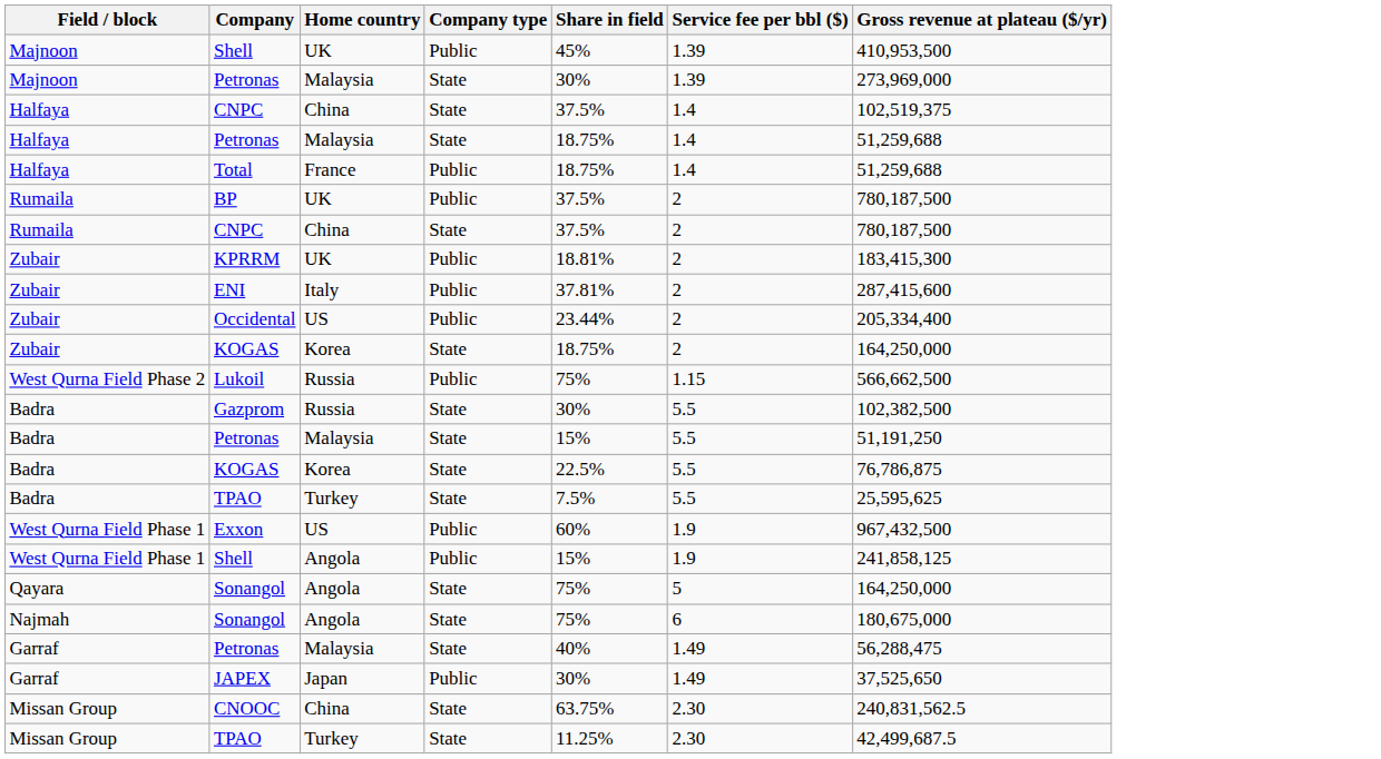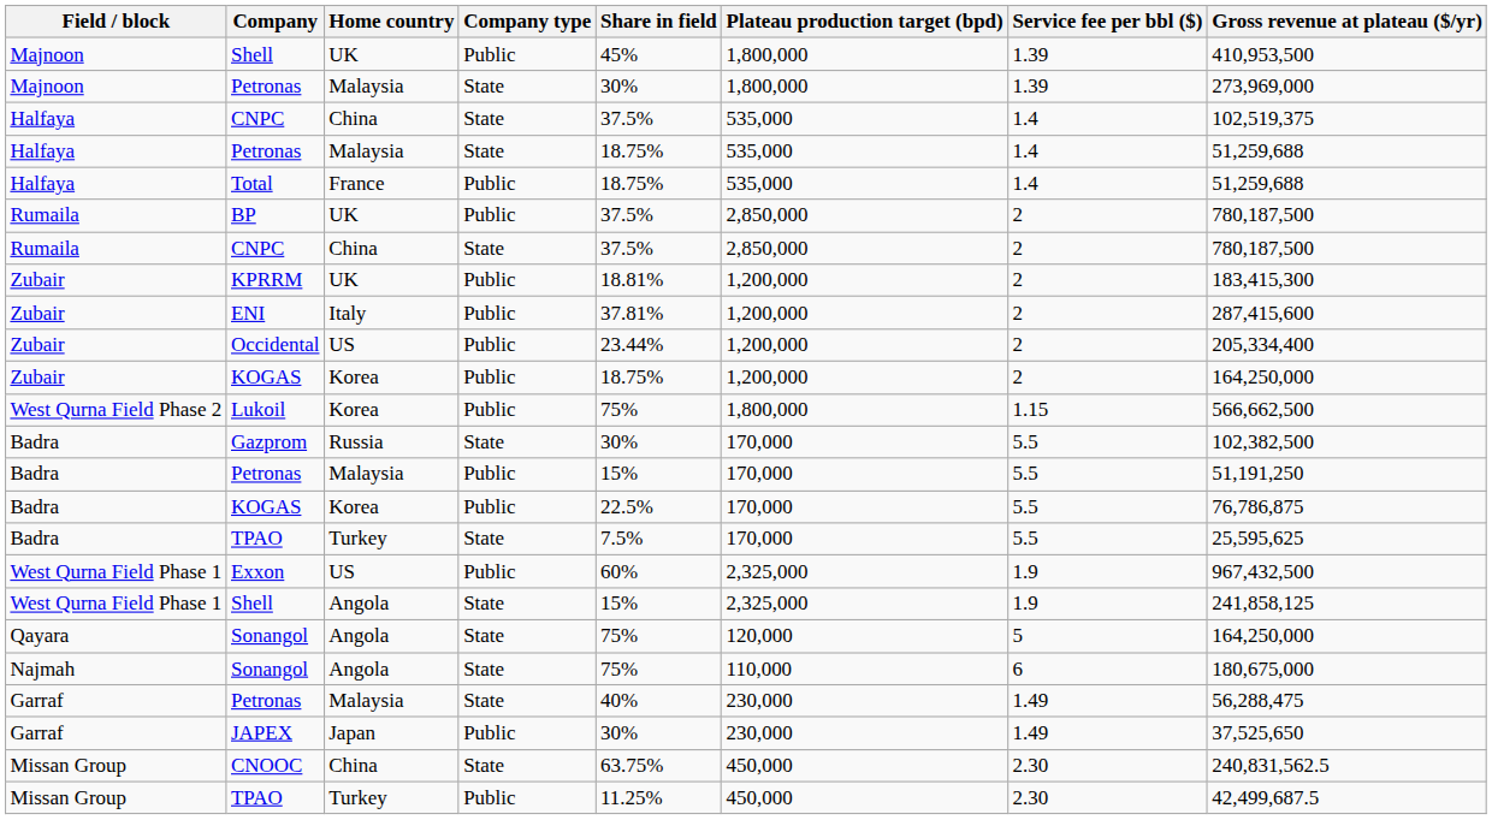 <table class="wikitable sortable">
 <tr>
 <th>Field / block</th>
 <th>Company</th>
 <th>Home country</th>
 <th>Company type</th>
 <th>Share in field</th>
+<th>Plateau production target (bpd)</th>
 <th>Service fee per bbl ($)</th>
 <th>Gross revenue at plateau ($/yr)</th>
 </tr>
 <tr>
 <td><a href='#'>Majnoon</a></td>
 <td><a href='#'>Shell</a></td>
 <td>UK</td>
 <td>Public</td>
 <td>45%</td>
+<td>1,800,000</td>
 <td>1.39</td>
 <td>410,953,500</td>
 </tr>
 <tr>
 <td><a href='#'>Majnoon</a></td>
 <td><a href='#'>Petronas</a></td>
 <td>Malaysia</td>
 <td>State</td>
 <td>30%</td>
+<td>1,800,000</td>
 <td>1.39</td>
 <td>273,969,000</td>
 </tr>
 <tr>
 <td><a href='#'>Halfaya</a></td>
 <td><a href='#'>CNPC</a></td>
 <td>China</td>
 <td>State</td>
 <td>37.5%</td>
+<td>535,000</td>
 <td>1.4</td>
 <td>102,519,375</td>
 </tr>
 <tr>
 <td><a href='#'>Halfaya</a></td>
 <td><a href='#'>Petronas</a></td>
 <td>Malaysia</td>
 <td>State</td>
 <td>18.75%</td>
+<td>535,000</td>
 <td>1.4</td>
 <td>51,259,688</td>
 </tr>
 <tr>
 <td><a href='#'>Halfaya</a></td>
 <td><a href='#'>Total</a></td>
 <td>France</td>
 <td>Public</td>
 <td>18.75%</td>
+<td>535,000</td>
 <td>1.4</td>
 <td>51,259,688</td>
 </tr>
 <tr>
 <td><a href='#'>Rumaila</a></td>
 <td><a href='#'>BP</a></td>
 <td>UK</td>
 <td>Public</td>
 <td>37.5%</td>
+<td>2,850,000</td>
 <td>2</td>
 <td>780,187,500</td>
 </tr>
 <tr>
 <td><a href='#'>Rumaila</a></td>
 <td><a href='#'>CNPC</a></td>
 <td>China</td>
 <td>State</td>
 <td>37.5%</td>
+<td>2,850,000</td>
 <td>2</td>
 <td>780,187,500</td>
 </tr>
 <tr>
 <td><a href='#'>Zubair</a></td>
 <td><a href='#'>KPRRM</a></td>
 <td>UK</td>
 <td>Public</td>
 <td>18.81%</td>
+<td>1,200,000</td>
 <td>2</td>
 <td>183,415,300</td>
 </tr>
 <tr>
 <td><a href='#'>Zubair</a></td>
 <td><a href='#'>ENI</a></td>
 <td>Italy</td>
 <td>Public</td>
 <td>37.81%</td>
+<td>1,200,000</td>
 <td>2</td>
 <td>287,415,600</td>
 </tr>
 <tr>
 <td><a href='#'>Zubair</a></td>
 <td><a href='#'>Occidental</a></td>
 <td>US</td>
 <td>Public</td>
 <td>23.44%</td>
+<td>1,200,000</td>
 <td>2</td>
 <td>205,334,400</td>
 </tr>
 <tr>
 <td><a href='#'>Zubair</a></td>
 <td><a href='#'>KOGAS</a></td>
 <td>Korea</td>
-<td>State</td>
+<td>Public</td>
 <td>18.75%</td>
+<td>1,200,000</td>
 <td>2</td>
 <td>164,250,000</td>
 </tr>
 <tr>
 <td><a href='#'>West Qurna Field</a> Phase 2</td>
 <td><a href='#'>Lukoil</a></td>
-<td>Russia</td>
+<td>Korea</td>
 <td>Public</td>
 <td>75%</td>
+<td>1,800,000</td>
 <td>1.15</td>
 <td>566,662,500</td>
 </tr>
 <tr>
 <td>Badra</td>
 <td><a href='#'>Gazprom</a></td>
 <td>Russia</td>
 <td>State</td>
 <td>30%</td>
+<td>170,000</td>
 <td>5.5</td>
 <td>102,382,500</td>
 </tr>
 <tr>
 <td>Badra</td>
 <td><a href='#'>Petronas</a></td>
 <td>Malaysia</td>
-<td>State</td>
+<td>Public</td>
 <td>15%</td>
+<td>170,000</td>
 <td>5.5</td>
 <td>51,191,250</td>
 </tr>
 <tr>
 <td>Badra</td>
 <td><a href='#'>KOGAS</a></td>
 <td>Korea</td>
-<td>State</td>
+<td>Public</td>
 <td>22.5%</td>
+<td>170,000</td>
 <td>5.5</td>
 <td>76,786,875</td>
 </tr>
 <tr>
 <td>Badra</td>
 <td><a href='#'>TPAO</a></td>
 <td>Turkey</td>
 <td>State</td>
 <td>7.5%</td>
+<td>170,000</td>
 <td>5.5</td>
 <td>25,595,625</td>
 </tr>
 <tr>
 <td><a href='#'>West Qurna Field</a> Phase 1</td>
 <td><a href='#'>Exxon</a></td>
 <td>US</td>
 <td>Public</td>
 <td>60%</td>
+<td>2,325,000</td>
 <td>1.9</td>
 <td>967,432,500</td>
 </tr>
 <tr>
 <td><a href='#'>West Qurna Field</a> Phase 1</td>
 <td><a href='#'>Shell</a></td>
 <td>Angola</td>
-<td>Public</td>
+<td>State</td>
 <td>15%</td>
+<td>2,325,000</td>
 <td>1.9</td>
 <td>241,858,125</td>
 </tr>
 <tr>
 <td>Qayara</td>
 <td><a href='#'>Sonangol</a></td>
 <td>Angola</td>
 <td>State</td>
 <td>75%</td>
+<td>120,000</td>
 <td>5</td>
 <td>164,250,000</td>
 </tr>
 <tr>
 <td>Najmah</td>
 <td><a href='#'>Sonangol</a></td>
 <td>Angola</td>
 <td>State</td>
 <td>75%</td>
+<td>110,000</td>
 <td>6</td>
 <td>180,675,000</td>
 </tr>
 <tr>
 <td>Garraf</td>
 <td><a href='#'>Petronas</a></td>
 <td>Malaysia</td>
 <td>State</td>
 <td>40%</td>
+<td>230,000</td>
 <td>1.49</td>
 <td>56,288,475</td>
 </tr>
 <tr>
 <td>Garraf</td>
 <td><a href='#'>JAPEX</a></td>
 <td>Japan</td>
 <td>Public</td>
 <td>30%</td>
+<td>230,000</td>
 <td>1.49</td>
 <td>37,525,650</td>
 </tr>
 <tr>
 <td>Missan Group</td>
 <td><a href='#'>CNOOC</a></td>
 <td>China</td>
 <td>State</td>
 <td>63.75%</td>
+<td>450,000</td>
 <td>2.30</td>
 <td>240,831,562.5</td>
 </tr>
 <tr>
 <td>Missan Group</td>
 <td><a href='#'>TPAO</a></td>
 <td>Turkey</td>
-<td>State</td>
+<td>Public</td>
 <td>11.25%</td>
+<td>450,000</td>
 <td>2.30</td>
 <td>42,499,687.5</td>
 </tr>
 </table>
